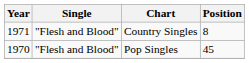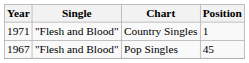 <table class="wikitable">
 <tr>
 <th align="left">Year</th>
 <th align="left">Single</th>
 <th align="left">Chart</th>
 <th align="left">Position</th>
 </tr>
 <tr>
 <td align="left">1971</td>
 <td align="left">"Flesh and Blood"</td>
 <td align="left">Country Singles</td>
-<td align="left">8</td>
+<td align="left">1</td>
 </tr>
 <tr>
-<td align="left">1970</td>
+<td align="left">1967</td>
 <td align="left">"Flesh and Blood"</td>
 <td align="left">Pop Singles</td>
 <td align="left">45</td>
 </tr>
 <tr>
 </tr>
 </table>
